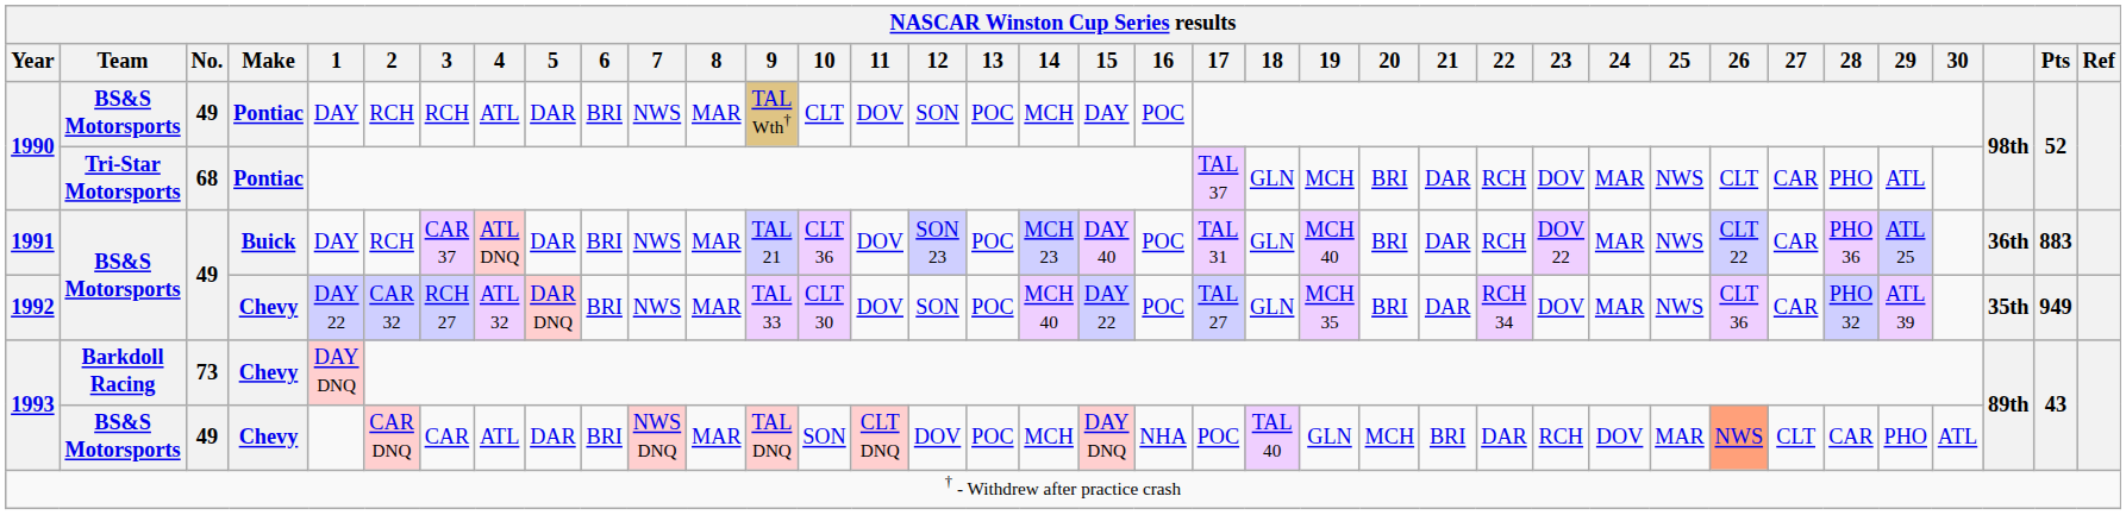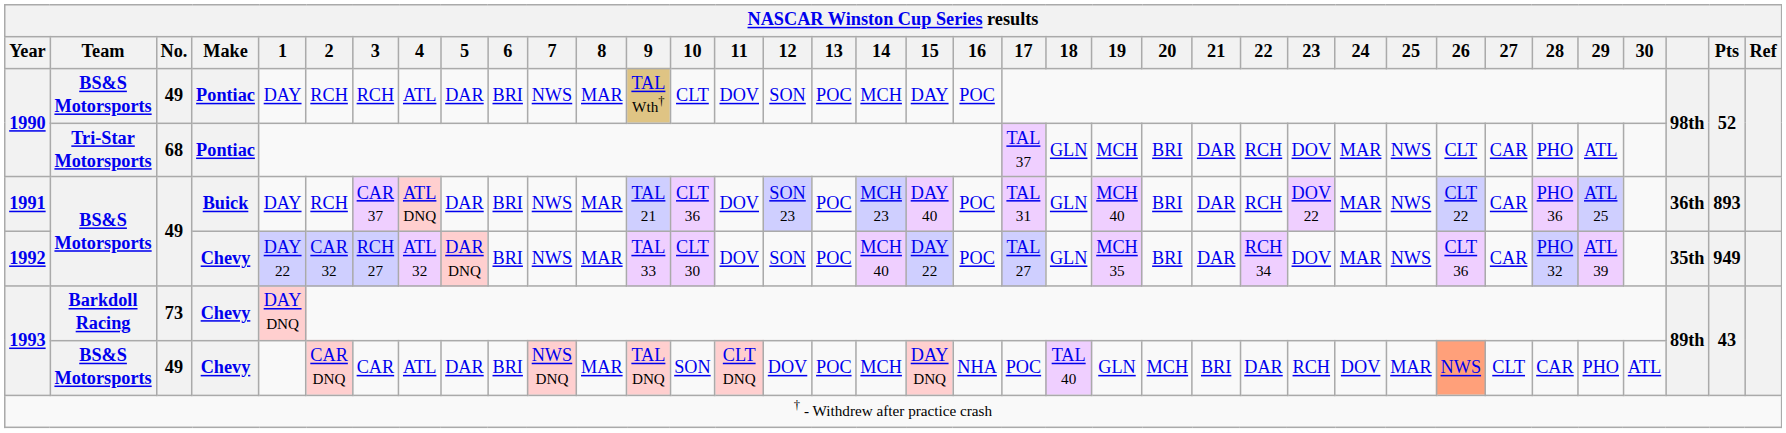 <table class="wikitable" style="text-align:center; font-size:75%">
 <tr>
 <th colspan=45><a href='#'>NASCAR Winston Cup Series</a> results</th>
 </tr>
 <tr>
 <th>Year</th>
 <th>Team</th>
 <th>No.</th>
 <th>Make</th>
 <th>1</th>
 <th>2</th>
 <th>3</th>
 <th>4</th>
 <th>5</th>
 <th>6</th>
 <th>7</th>
 <th>8</th>
 <th>9</th>
 <th>10</th>
 <th>11</th>
 <th>12</th>
 <th>13</th>
 <th>14</th>
 <th>15</th>
 <th>16</th>
 <th>17</th>
 <th>18</th>
 <th>19</th>
 <th>20</th>
 <th>21</th>
 <th>22</th>
 <th>23</th>
 <th>24</th>
 <th>25</th>
 <th>26</th>
 <th>27</th>
 <th>28</th>
 <th>29</th>
 <th>30</th>
 <th></th>
 <th>Pts</th>
 <th>Ref</th>
 </tr>
 <tr>
 <th rowspan=2><a href='#'>1990</a></th>
 <th><a href='#'>BS&S Motorsports</a></th>
 <th>49</th>
 <th><a href='#'>Pontiac</a></th>
 <td><a href='#'>DAY</a></td>
 <td><a href='#'>RCH</a></td>
 <td><a href='#'>RCH</a></td>
 <td><a href='#'>ATL</a></td>
 <td><a href='#'>DAR</a></td>
 <td><a href='#'>BRI</a></td>
 <td><a href='#'>NWS</a></td>
 <td><a href='#'>MAR</a></td>
 <td style="background:#DFC484;"><a href='#'>TAL</a><br><small>Wth<sup>†</sup></small></td>
 <td><a href='#'>CLT</a></td>
 <td><a href='#'>DOV</a></td>
 <td><a href='#'>SON</a></td>
 <td><a href='#'>POC</a></td>
 <td><a href='#'>MCH</a></td>
 <td><a href='#'>DAY</a></td>
 <td><a href='#'>POC</a></td>
 <td colspan=14></td>
 <th rowspan=2>98th</th>
 <th rowspan=2>52</th>
 <th rowspan=2></th>
 </tr>
 <tr>
 <th><a href='#'>Tri-Star Motorsports</a></th>
 <th>68</th>
 <th><a href='#'>Pontiac</a></th>
 <td colspan=16></td>
 <td style="background:#EFCFFF;"><a href='#'>TAL</a><br><small>37</small></td>
 <td><a href='#'>GLN</a></td>
 <td><a href='#'>MCH</a></td>
 <td><a href='#'>BRI</a></td>
 <td><a href='#'>DAR</a></td>
 <td><a href='#'>RCH</a></td>
 <td><a href='#'>DOV</a></td>
 <td><a href='#'>MAR</a></td>
 <td><a href='#'>NWS</a></td>
 <td><a href='#'>CLT</a></td>
 <td><a href='#'>CAR</a></td>
 <td><a href='#'>PHO</a></td>
 <td><a href='#'>ATL</a></td>
 <td></td>
 </tr>
 <tr>
 <th><a href='#'>1991</a></th>
 <th rowspan=2><a href='#'>BS&S Motorsports</a></th>
 <th rowspan=2>49</th>
 <th><a href='#'>Buick</a></th>
 <td><a href='#'>DAY</a></td>
 <td><a href='#'>RCH</a></td>
 <td style="background:#EFCFFF;"><a href='#'>CAR</a><br><small>37</small></td>
 <td style="background:#FFCFCF;"><a href='#'>ATL</a><br><small>DNQ</small></td>
 <td><a href='#'>DAR</a></td>
 <td><a href='#'>BRI</a></td>
 <td><a href='#'>NWS</a></td>
 <td><a href='#'>MAR</a></td>
 <td style="background:#CFCFFF;"><a href='#'>TAL</a><br><small>21</small></td>
 <td style="background:#EFCFFF;"><a href='#'>CLT</a><br><small>36</small></td>
 <td><a href='#'>DOV</a></td>
 <td style="background:#CFCFFF;"><a href='#'>SON</a><br><small>23</small></td>
 <td><a href='#'>POC</a></td>
 <td style="background:#CFCFFF;"><a href='#'>MCH</a><br><small>23</small></td>
 <td style="background:#EFCFFF;"><a href='#'>DAY</a><br><small>40</small></td>
 <td><a href='#'>POC</a></td>
 <td style="background:#EFCFFF;"><a href='#'>TAL</a><br><small>31</small></td>
 <td><a href='#'>GLN</a></td>
 <td style="background:#EFCFFF;"><a href='#'>MCH</a><br><small>40</small></td>
 <td><a href='#'>BRI</a></td>
 <td><a href='#'>DAR</a></td>
 <td><a href='#'>RCH</a></td>
 <td style="background:#EFCFFF;"><a href='#'>DOV</a><br><small>22</small></td>
 <td><a href='#'>MAR</a></td>
 <td><a href='#'>NWS</a></td>
 <td style="background:#CFCFFF;"><a href='#'>CLT</a><br><small>22</small></td>
 <td><a href='#'>CAR</a></td>
 <td style="background:#EFCFFF;"><a href='#'>PHO</a><br><small>36</small></td>
 <td style="background:#CFCFFF;"><a href='#'>ATL</a><br><small>25</small></td>
 <td></td>
 <th>36th</th>
-<th>883</th>
+<th>893</th>
 <th></th>
 </tr>
 <tr>
 <th><a href='#'>1992</a></th>
 <th><a href='#'>Chevy</a></th>
 <td style="background:#CFCFFF;"><a href='#'>DAY</a><br><small>22</small></td>
 <td style="background:#CFCFFF;"><a href='#'>CAR</a><br><small>32</small></td>
 <td style="background:#CFCFFF;"><a href='#'>RCH</a><br><small>27</small></td>
 <td style="background:#EFCFFF;"><a href='#'>ATL</a><br><small>32</small></td>
 <td style="background:#FFCFCF;"><a href='#'>DAR</a><br><small>DNQ</small></td>
 <td><a href='#'>BRI</a></td>
 <td><a href='#'>NWS</a></td>
 <td><a href='#'>MAR</a></td>
 <td style="background:#EFCFFF;"><a href='#'>TAL</a><br><small>33</small></td>
 <td style="background:#EFCFFF;"><a href='#'>CLT</a><br><small>30</small></td>
 <td><a href='#'>DOV</a></td>
 <td><a href='#'>SON</a></td>
 <td><a href='#'>POC</a></td>
 <td style="background:#EFCFFF;"><a href='#'>MCH</a><br><small>40</small></td>
 <td style="background:#CFCFFF;"><a href='#'>DAY</a><br><small>22</small></td>
 <td><a href='#'>POC</a></td>
 <td style="background:#CFCFFF;"><a href='#'>TAL</a><br><small>27</small></td>
 <td><a href='#'>GLN</a></td>
 <td style="background:#EFCFFF;"><a href='#'>MCH</a><br><small>35</small></td>
 <td><a href='#'>BRI</a></td>
 <td><a href='#'>DAR</a></td>
 <td style="background:#EFCFFF;"><a href='#'>RCH</a><br><small>34</small></td>
 <td><a href='#'>DOV</a></td>
 <td><a href='#'>MAR</a></td>
 <td><a href='#'>NWS</a></td>
 <td style="background:#EFCFFF;"><a href='#'>CLT</a><br><small>36</small></td>
 <td><a href='#'>CAR</a></td>
 <td style="background:#CFCFFF;"><a href='#'>PHO</a><br><small>32</small></td>
 <td style="background:#EFCFFF;"><a href='#'>ATL</a><br><small>39</small></td>
 <td></td>
 <th>35th</th>
 <th>949</th>
 <th></th>
 </tr>
 <tr>
 <th rowspan=2><a href='#'>1993</a></th>
 <th><a href='#'>Barkdoll Racing</a></th>
 <th>73</th>
 <th><a href='#'>Chevy</a></th>
 <td style="background:#FFCFCF;"><a href='#'>DAY</a><br><small>DNQ</small></td>
 <td colspan=29></td>
 <th rowspan=2>89th</th>
 <th rowspan=2>43</th>
 <th rowspan=2></th>
 </tr>
 <tr>
 <th><a href='#'>BS&S Motorsports</a></th>
 <th>49</th>
 <th><a href='#'>Chevy</a></th>
 <td></td>
 <td style="background:#FFCFCF;"><a href='#'>CAR</a><br><small>DNQ</small></td>
 <td><a href='#'>CAR</a></td>
 <td><a href='#'>ATL</a></td>
 <td><a href='#'>DAR</a></td>
 <td><a href='#'>BRI</a></td>
 <td style="background:#FFCFCF;"><a href='#'>NWS</a><br><small>DNQ</small></td>
 <td><a href='#'>MAR</a></td>
 <td style="background:#FFCFCF;"><a href='#'>TAL</a><br><small>DNQ</small></td>
 <td><a href='#'>SON</a></td>
 <td style="background:#FFCFCF;"><a href='#'>CLT</a><br><small>DNQ</small></td>
 <td><a href='#'>DOV</a></td>
 <td><a href='#'>POC</a></td>
 <td><a href='#'>MCH</a></td>
 <td style="background:#FFCFCF;"><a href='#'>DAY</a><br><small>DNQ</small></td>
 <td><a href='#'>NHA</a></td>
 <td><a href='#'>POC</a></td>
 <td style="background:#EFCFFF;"><a href='#'>TAL</a><br><small>40</small></td>
 <td><a href='#'>GLN</a></td>
 <td><a href='#'>MCH</a></td>
 <td><a href='#'>BRI</a></td>
 <td><a href='#'>DAR</a></td>
 <td><a href='#'>RCH</a></td>
 <td><a href='#'>DOV</a></td>
 <td><a href='#'>MAR</a></td>
 <td style="background: lightsalmon;"><a href='#'>NWS</a></td>
 <td><a href='#'>CLT</a></td>
 <td><a href='#'>CAR</a></td>
 <td><a href='#'>PHO</a></td>
 <td><a href='#'>ATL</a></td>
 </tr>
 <tr>
 <td colspan=37><small><sup>†</sup> - Withdrew after practice crash</small></td>
 </tr>
 </table>
